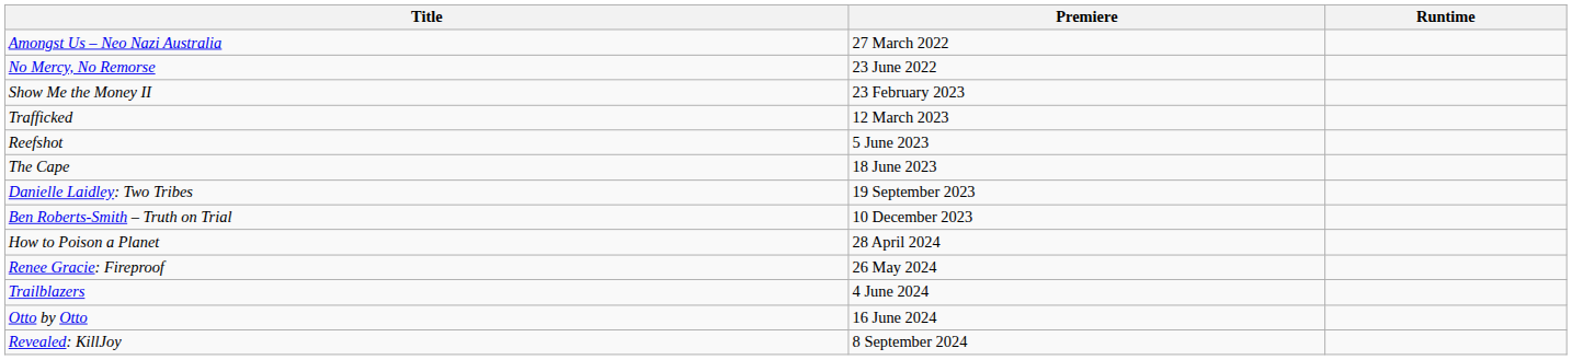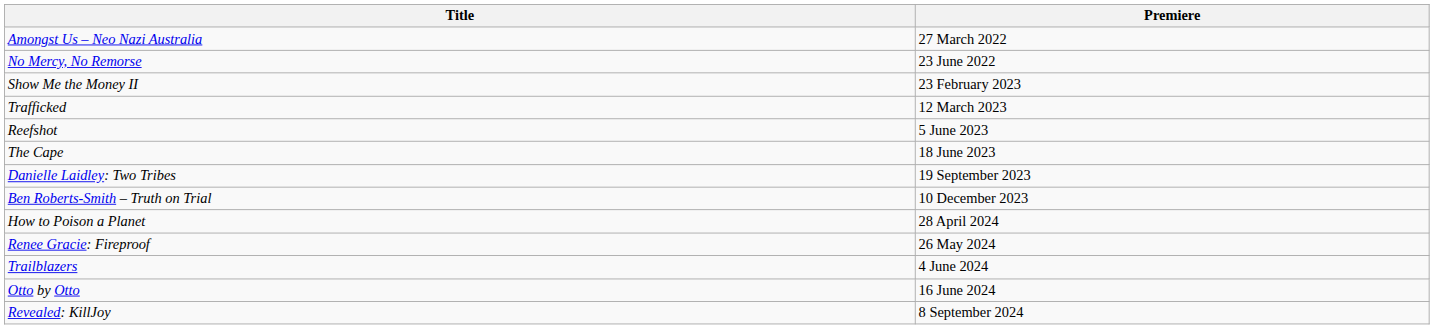 <table class="wikitable sortable" style="width:100%;">
 <tr>
 <th>Title</th>
 <th>Premiere</th>
-<th>Runtime</th>
 </tr>
 <tr>
 <td><em><a href='#'>Amongst Us – Neo Nazi Australia</a></em></td>
 <td>27 March 2022</td>
-<td></td>
 </tr>
 <tr>
 <td><em><a href='#'>No Mercy, No Remorse</a></em></td>
 <td>23 June 2022</td>
-<td></td>
 </tr>
 <tr>
 <td><em>Show Me the Money II</em></td>
 <td>23 February 2023</td>
-<td></td>
 </tr>
 <tr>
 <td><em>Trafficked</em></td>
 <td>12 March 2023</td>
-<td></td>
 </tr>
 <tr>
 <td><em>Reefshot</em></td>
 <td>5 June 2023</td>
-<td></td>
 </tr>
 <tr>
 <td><em>The Cape</em></td>
 <td>18 June 2023</td>
-<td></td>
 </tr>
 <tr>
 <td><em><a href='#'>Danielle Laidley</a>: Two Tribes</em></td>
 <td>19 September 2023</td>
-<td></td>
 </tr>
 <tr>
 <td><em><a href='#'>Ben Roberts-Smith</a> – Truth on Trial</em></td>
 <td>10 December 2023</td>
-<td></td>
 </tr>
 <tr>
 <td><em>How to Poison a Planet</em></td>
 <td>28 April 2024</td>
-<td></td>
 </tr>
 <tr>
 <td><em><a href='#'>Renee Gracie</a>: Fireproof</em></td>
 <td>26 May 2024</td>
-<td></td>
 </tr>
 <tr>
 <td><em><a href='#'>Trailblazers</a></em></td>
 <td>4 June 2024</td>
-<td></td>
 </tr>
 <tr>
 <td><em><a href='#'>Otto</a> by <a href='#'>Otto</a></em></td>
 <td>16 June 2024</td>
-<td></td>
 </tr>
 <tr>
 <td><em><a href='#'>Revealed</a>: KillJoy</em></td>
 <td>8 September 2024</td>
-<td></td>
 </tr>
 </table>
